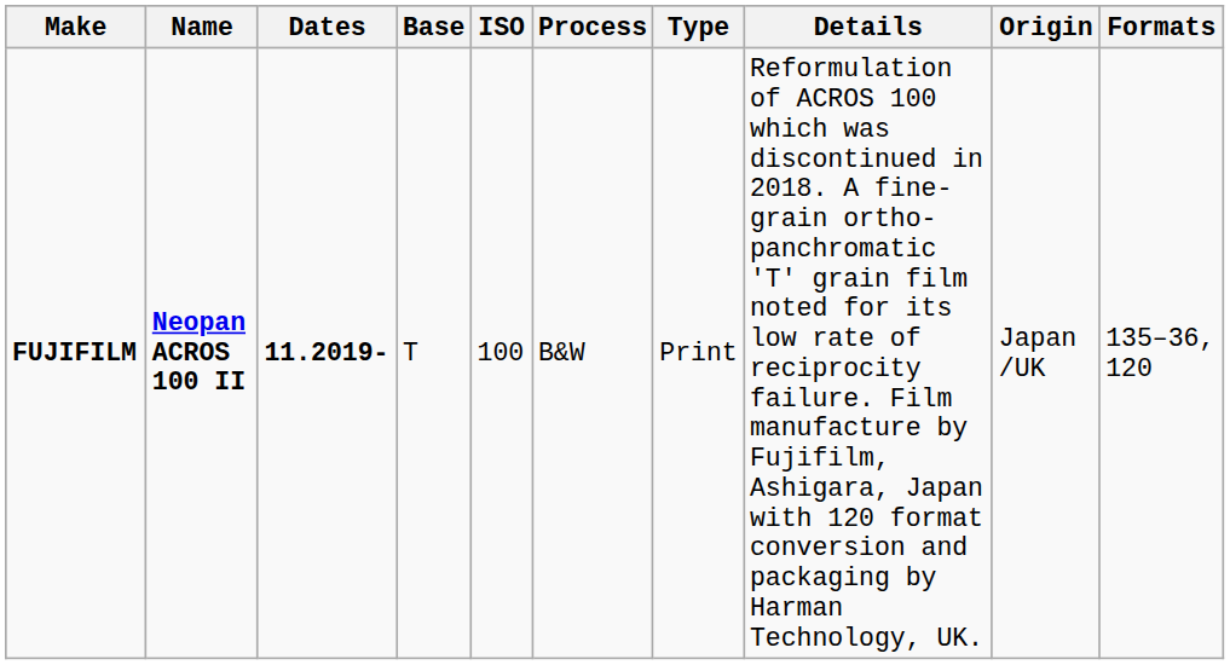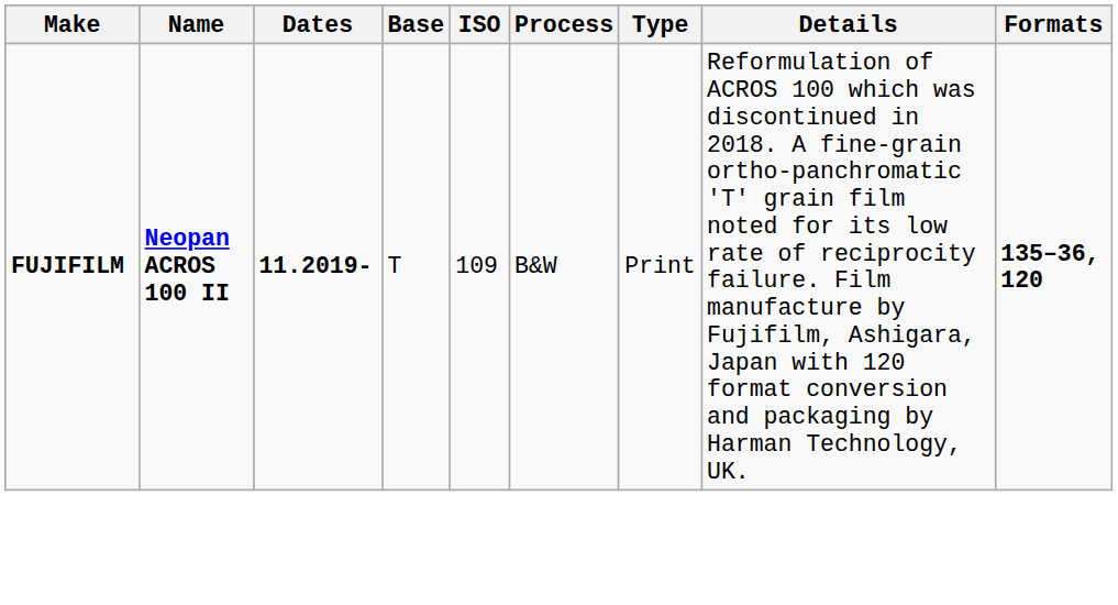 <table class="wikitable">
 <tr>
 <th scope="col" style="width: 100px;">Make</th>
 <th scope="col" style="width: 120px;">Name</th>
 <th scope="col" style="width: 80px;">Dates</th>
 <th scope="col" style="width: 30px;">Base</th>
 <th scope="col" style="width: 45px;">ISO</th>
 <th scope="col" style="width: 40px;">Process</th>
 <th scope="col" style="width: 40px;">Type</th>
 <th scope="col" style="width: 500px;">Details</th>
-<th scope="col" style="width: 60px;">Origin</th>
 <th scope="col" style="width: 80px;">Formats</th>
 </tr>
 <tr>
 <td><strong>FUJIFILM</strong></td>
 <td><strong><a href='#'>Neopan</a> ACROS 100 II</strong></td>
 <td><strong>11.2019-</strong></td>
 <td>T</td>
-<td>100</td>
+<td>109</td>
 <td>B&W</td>
 <td>Print</td>
 <td>Reformulation of ACROS 100 which was discontinued in 2018. A fine-grain ortho-panchromatic 'T' grain film noted for its low rate of reciprocity failure. Film manufacture by Fujifilm, Ashigara, Japan with 120 format conversion and packaging by Harman Technology, UK.</td>
-<td>Japan /UK</td>
-<td>135–36, 120</td>
+<td><strong>135–36, 120</strong></td>
 </tr>
 </table>
